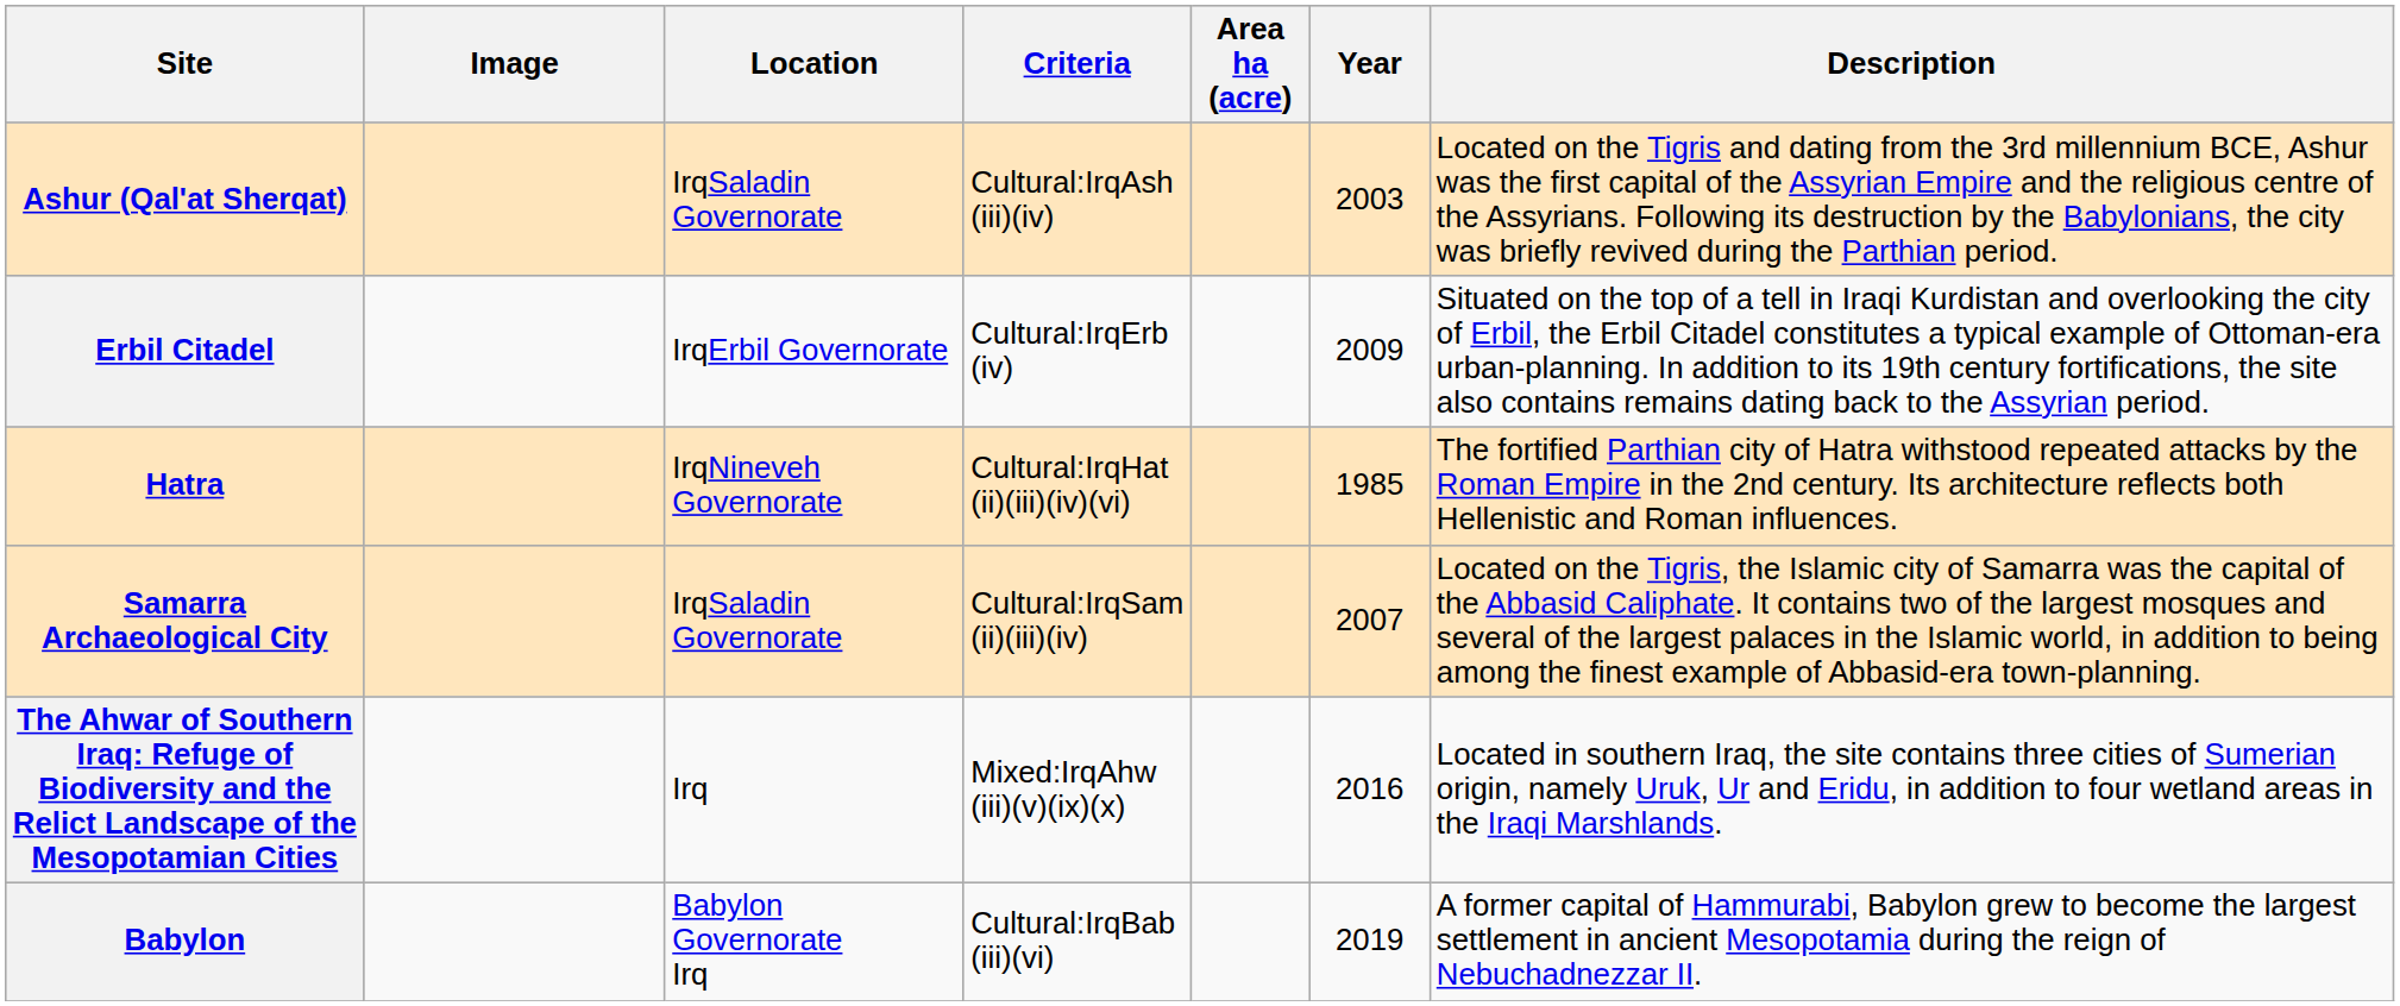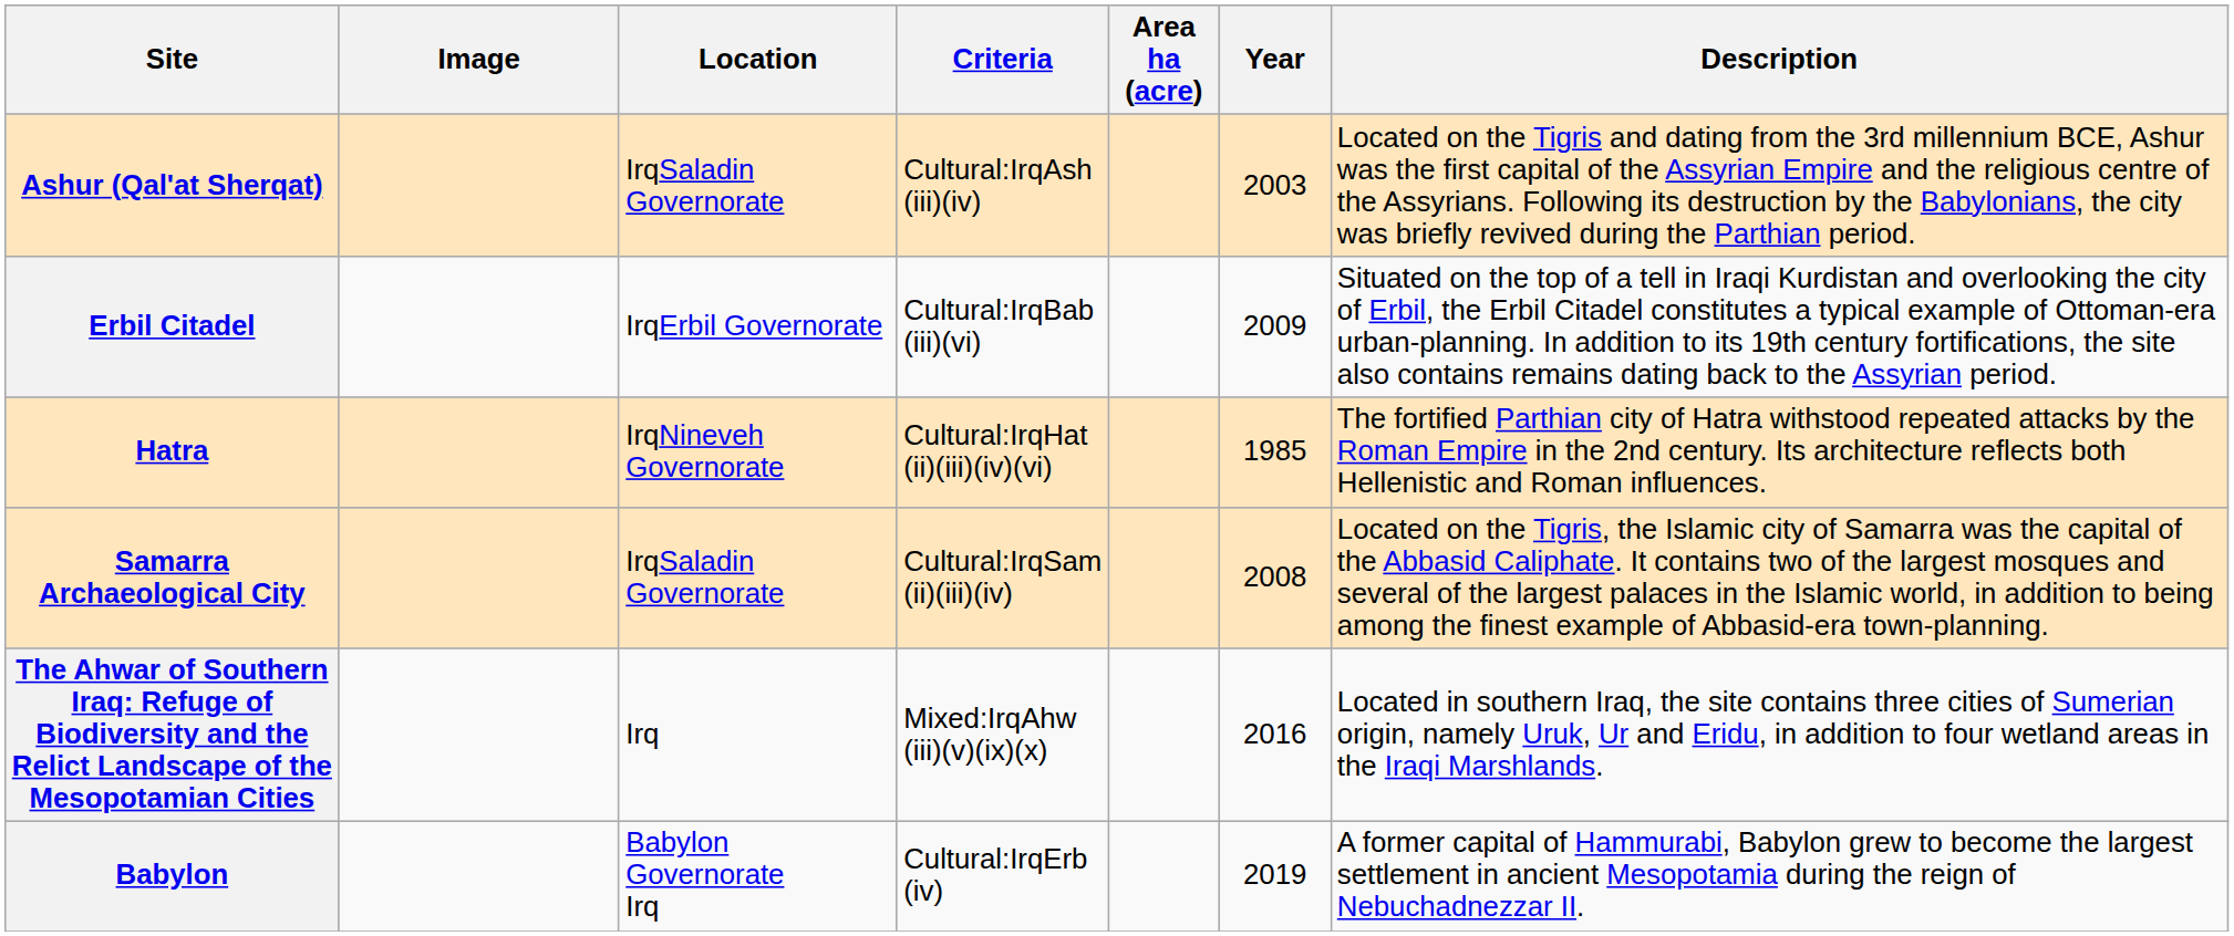 <table class="wikitable sortable">
 <tr>
 <th scope="col" style="width:15%;">Site</th>
 <th class="unsortable" scope="col" style="width:150px;">Image</th>
 <th scope="col" style="width:12.5%;">Location</th>
 <th scope="row" style="width:5%;"><a href='#'>Criteria</a></th>
 <th scope="col" style="width:5%;">Area<br><a href='#'>ha</a> (<a href='#'>acre</a>)</th>
 <th scope="col" style="width:5%;">Year</th>
 <th class="unsortable" scope="col">Description</th>
 </tr>
 <tr style="background-color:#FFE6BD">
 <th scope="row" style="background-color: #FFE6BD"><a href='#'>Ashur (Qal'at Sherqat)</a></th>
 <td></td>
 <td><span>Irq</span><a href='#'>Saladin Governorate</a><small></small></td>
 <td>Cultural:<span>IrqAsh</span><br>(iii)(iv)</td>
 <td></td>
 <td align="center">2003</td>
 <td>Located on the <a href='#'>Tigris</a> and dating from the 3rd millennium BCE, Ashur was the first capital of the <a href='#'>Assyrian Empire</a> and the religious centre of the Assyrians. Following its destruction by the <a href='#'>Babylonians</a>, the city was briefly revived during the <a href='#'>Parthian</a> period.</td>
 </tr>
 <tr>
 <th scope="row"><a href='#'>Erbil Citadel</a></th>
 <td></td>
 <td><span>Irq</span><a href='#'>Erbil Governorate</a><small></small></td>
-<td>Cultural:<span>IrqErb</span><br>(iv)</td>
+<td>Cultural:<span>IrqBab</span><br>(iii)(vi)</td>
 <td></td>
 <td align="center">2009</td>
 <td>Situated on the top of a tell in Iraqi Kurdistan and overlooking the city of <a href='#'>Erbil</a>, the Erbil Citadel constitutes a typical example of Ottoman-era urban-planning. In addition to its 19th century fortifications, the site also contains remains dating back to the <a href='#'>Assyrian</a> period.</td>
 </tr>
 <tr style="background-color:#FFE6BD">
 <th scope="row" style="background-color: #FFE6BD"><a href='#'>Hatra</a></th>
 <td></td>
 <td><span>Irq</span><a href='#'>Nineveh Governorate</a><small></small></td>
 <td>Cultural:<span>IrqHat</span><br>(ii)(iii)(iv)(vi)</td>
 <td></td>
 <td align="center">1985</td>
 <td>The fortified <a href='#'>Parthian</a> city of Hatra withstood repeated attacks by the <a href='#'>Roman Empire</a> in the 2nd century. Its architecture reflects both Hellenistic and Roman influences.</td>
 </tr>
 <tr style="background-color:#FFE6BD">
 <th scope="row" style="background-color: #FFE6BD"><a href='#'>Samarra Archaeological City</a></th>
 <td></td>
 <td><span>Irq</span><a href='#'>Saladin Governorate</a><small></small></td>
 <td>Cultural:<span>IrqSam</span><br>(ii)(iii)(iv)</td>
 <td></td>
-<td align="center">2007</td>
+<td align="center">2008</td>
 <td>Located on the <a href='#'>Tigris</a>, the Islamic city of Samarra was the capital of the <a href='#'>Abbasid Caliphate</a>. It contains two of the largest mosques and several of the largest palaces in the Islamic world, in addition to being among the finest example of Abbasid-era town-planning.</td>
 </tr>
 <tr>
 <th scope="row"><a href='#'>The Ahwar of Southern Iraq: Refuge of Biodiversity and the Relict Landscape of the Mesopotamian Cities</a></th>
 <td></td>
 <td><span>Irq</span><small></small></td>
 <td>Mixed:<span>IrqAhw</span><br>(iii)(v)(ix)(x)</td>
 <td></td>
 <td align="center">2016</td>
 <td>Located in southern Iraq, the site contains three cities of <a href='#'>Sumerian</a> origin, namely <a href='#'>Uruk</a>, <a href='#'>Ur</a> and <a href='#'>Eridu</a>, in addition to four wetland areas in the <a href='#'>Iraqi Marshlands</a>.</td>
 </tr>
 <tr>
 <th scope="row"><a href='#'>Babylon</a></th>
 <td></td>
 <td><a href='#'>Babylon Governorate</a><br><span>Irq</span><small></small></td>
-<td>Cultural:<span>IrqBab</span><br>(iii)(vi)</td>
+<td>Cultural:<span>IrqErb</span><br>(iv)</td>
 <td></td>
 <td align="center">2019</td>
 <td>A former capital of <a href='#'>Hammurabi</a>, Babylon grew to become the largest settlement in ancient <a href='#'>Mesopotamia</a> during the reign of <a href='#'>Nebuchadnezzar II</a>.</td>
 </tr>
 </table>
